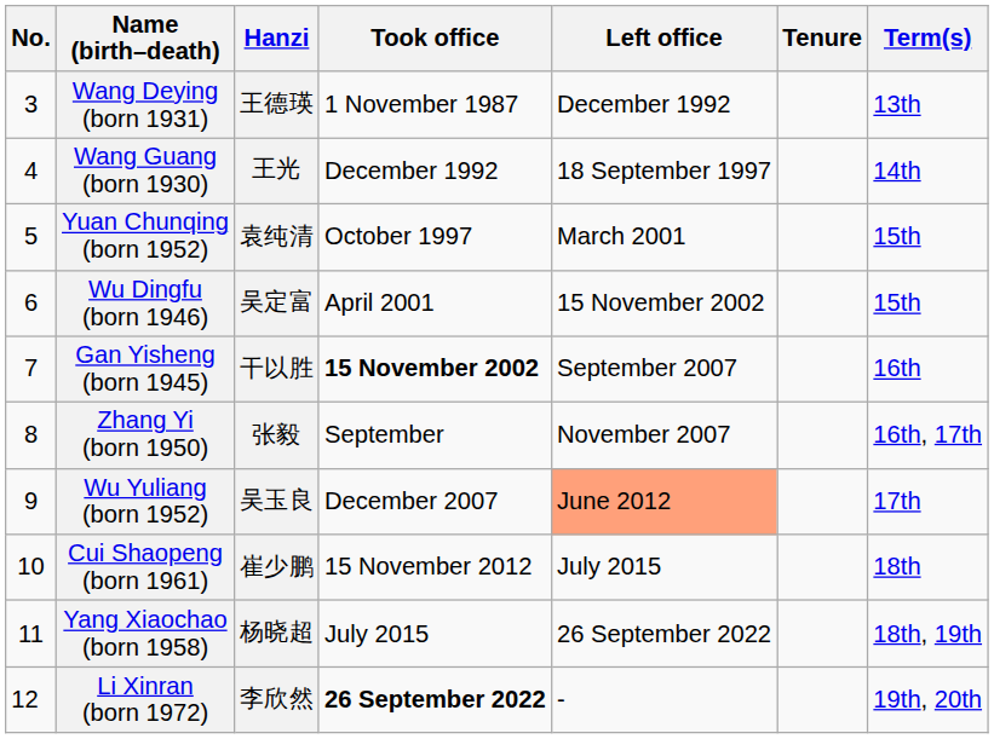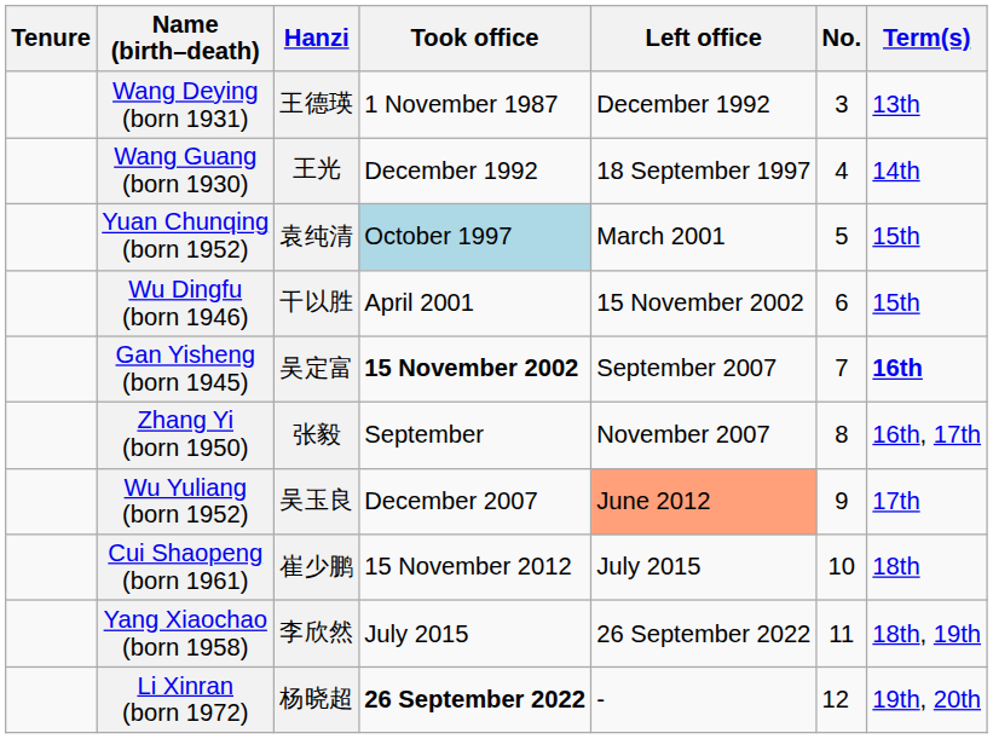 <table class="wikitable">
 <tr>
-<th scope="col" style="width:1em;">No.<br></th>
+<th scope="col">Tenure</th>
 <th scope="col">Name<br>(birth–death)</th>
 <th scope="col"><a href='#'>Hanzi</a></th>
 <th scope="col">Took office</th>
 <th scope="col">Left office</th>
-<th scope="col">Tenure</th>
+<th scope="col" style="width:1em;">No.<br></th>
 <th scope="col"><a href='#'>Term(s)</a></th>
 </tr>
 <tr>
-<td align="center">3</td>
+<td></td>
 <th align="center" scope="row" style="font-weight:normal;"><a href='#'>Wang Deying</a><br>(born 1931)</th>
 <th align="center" scope="row" style="font-weight:normal;">王德瑛</th>
 <td>1 November 1987</td>
 <td>December 1992</td>
-<td></td>
+<td align="center">3</td>
 <td><a href='#'>13th</a></td>
 </tr>
 <tr>
-<td align="center">4</td>
+<td></td>
 <th align="center" scope="row" style="font-weight:normal;"><a href='#'>Wang Guang</a><br>(born 1930)</th>
 <th align="center" scope="row" style="font-weight:normal;">王光</th>
 <td>December 1992</td>
 <td>18 September 1997</td>
-<td></td>
+<td align="center">4</td>
 <td><a href='#'>14th</a></td>
 </tr>
 <tr>
-<td align="center">5</td>
+<td></td>
 <th align="center" scope="row" style="font-weight:normal;"><a href='#'>Yuan Chunqing</a><br>(born 1952)</th>
 <th align="center" scope="row" style="font-weight:normal;">袁纯清</th>
-<td>October 1997</td>
+<td style="background: lightblue;">October 1997</td>
 <td>March 2001</td>
-<td></td>
+<td align="center">5</td>
 <td><a href='#'>15th</a></td>
 </tr>
 <tr>
-<td align="center">6</td>
+<td></td>
 <th align="center" scope="row" style="font-weight:normal;"><a href='#'>Wu Dingfu</a><br>(born 1946)</th>
-<th align="center" scope="row" style="font-weight:normal;">吴定富</th>
+<th align="center" scope="row" style="font-weight:normal;">干以胜</th>
 <td>April 2001</td>
 <td>15 November 2002</td>
-<td></td>
+<td align="center">6</td>
 <td><a href='#'>15th</a></td>
 </tr>
 <tr>
-<td align="center">7</td>
+<td></td>
 <th align="center" scope="row" style="font-weight:normal;"><a href='#'>Gan Yisheng</a><br>(born 1945)</th>
-<th align="center" scope="row" style="font-weight:normal;">干以胜</th>
+<th align="center" scope="row" style="font-weight:normal;">吴定富</th>
 <td><strong>15 November 2002</strong></td>
 <td>September 2007</td>
-<td></td>
-<td><a href='#'>16th</a></td>
+<td align="center">7</td>
+<td><strong><a href='#'>16th</a></strong></td>
 </tr>
 <tr>
-<td align="center">8</td>
+<td></td>
 <th align="center" scope="row" style="font-weight:normal;"><a href='#'> Zhang Yi</a><br>(born 1950)</th>
 <th align="center" scope="row" style="font-weight:normal;">张毅</th>
 <td>September</td>
 <td>November 2007</td>
-<td></td>
+<td align="center">8</td>
 <td><a href='#'>16th</a>, <a href='#'>17th</a></td>
 </tr>
 <tr>
-<td align="center">9</td>
+<td></td>
 <th align="center" scope="row" style="font-weight:normal;"><a href='#'>Wu Yuliang</a><br>(born 1952)</th>
 <th align="center" scope="row" style="font-weight:normal;">吴玉良</th>
 <td>December 2007</td>
 <td style="background: lightsalmon;">June 2012</td>
-<td></td>
+<td align="center">9</td>
 <td><a href='#'>17th</a></td>
 </tr>
 <tr>
-<td align="center">10</td>
+<td></td>
 <th align="center" scope="row" style="font-weight:normal;"><a href='#'>Cui Shaopeng</a><br>(born 1961)</th>
 <th align="center" scope="row" style="font-weight:normal;">崔少鹏</th>
 <td>15 November 2012</td>
 <td>July 2015</td>
-<td></td>
+<td align="center">10</td>
 <td><a href='#'>18th</a></td>
 </tr>
 <tr>
-<td align="center">11</td>
+<td></td>
 <th align="center" scope="row" style="font-weight:normal;"><a href='#'>Yang Xiaochao</a><br>(born 1958)</th>
-<th align="center" scope="row" style="font-weight:normal;">杨晓超</th>
+<th align="center" scope="row" style="font-weight:normal;">李欣然</th>
 <td>July 2015</td>
 <td>26 September 2022</td>
-<td></td>
+<td align="center">11</td>
 <td><a href='#'>18th</a>, <a href='#'>19th</a></td>
 </tr>
 <tr>
-<td align-"center">12</td>
+<td></td>
 <th align="center" scope="row" style="font-weight:normal;"><a href='#'>Li Xinran</a><br>(born 1972)</th>
-<th align="center" scope="row" style="font-weight:normal;">李欣然</th>
+<th align="center" scope="row" style="font-weight:normal;">杨晓超</th>
 <td><strong>26 September 2022</strong></td>
 <td>-</td>
-<td></td>
+<td align-"center">12</td>
 <td><a href='#'>19th</a>, <a href='#'>20th</a></td>
 </tr>
 </table>
